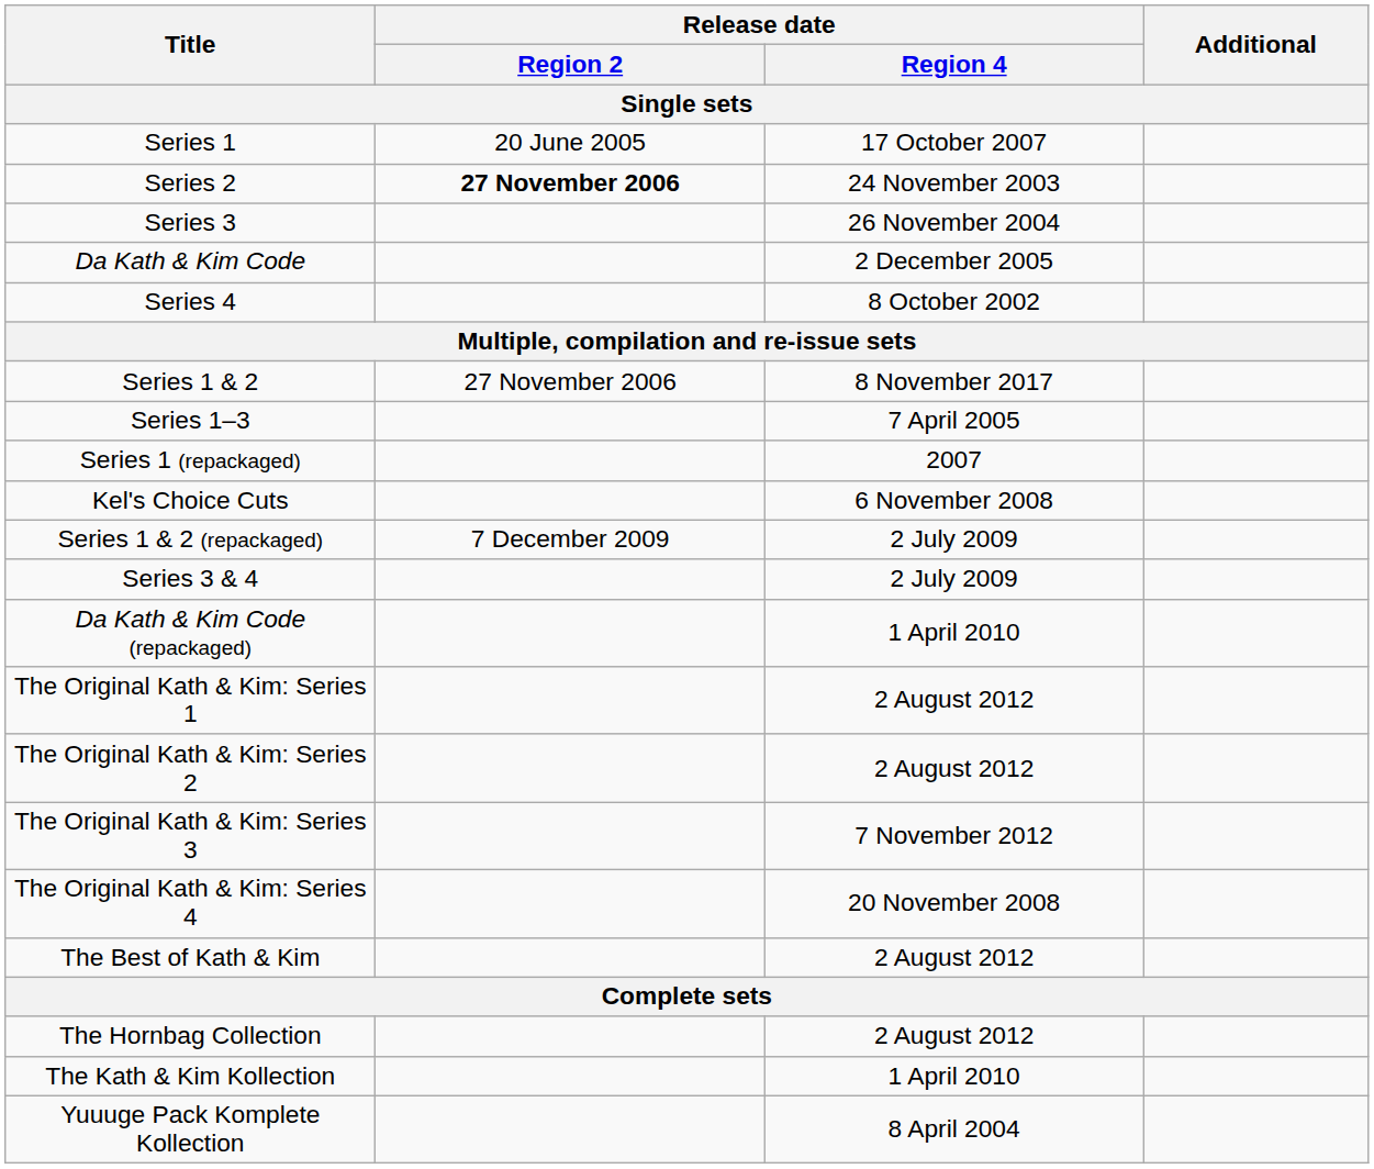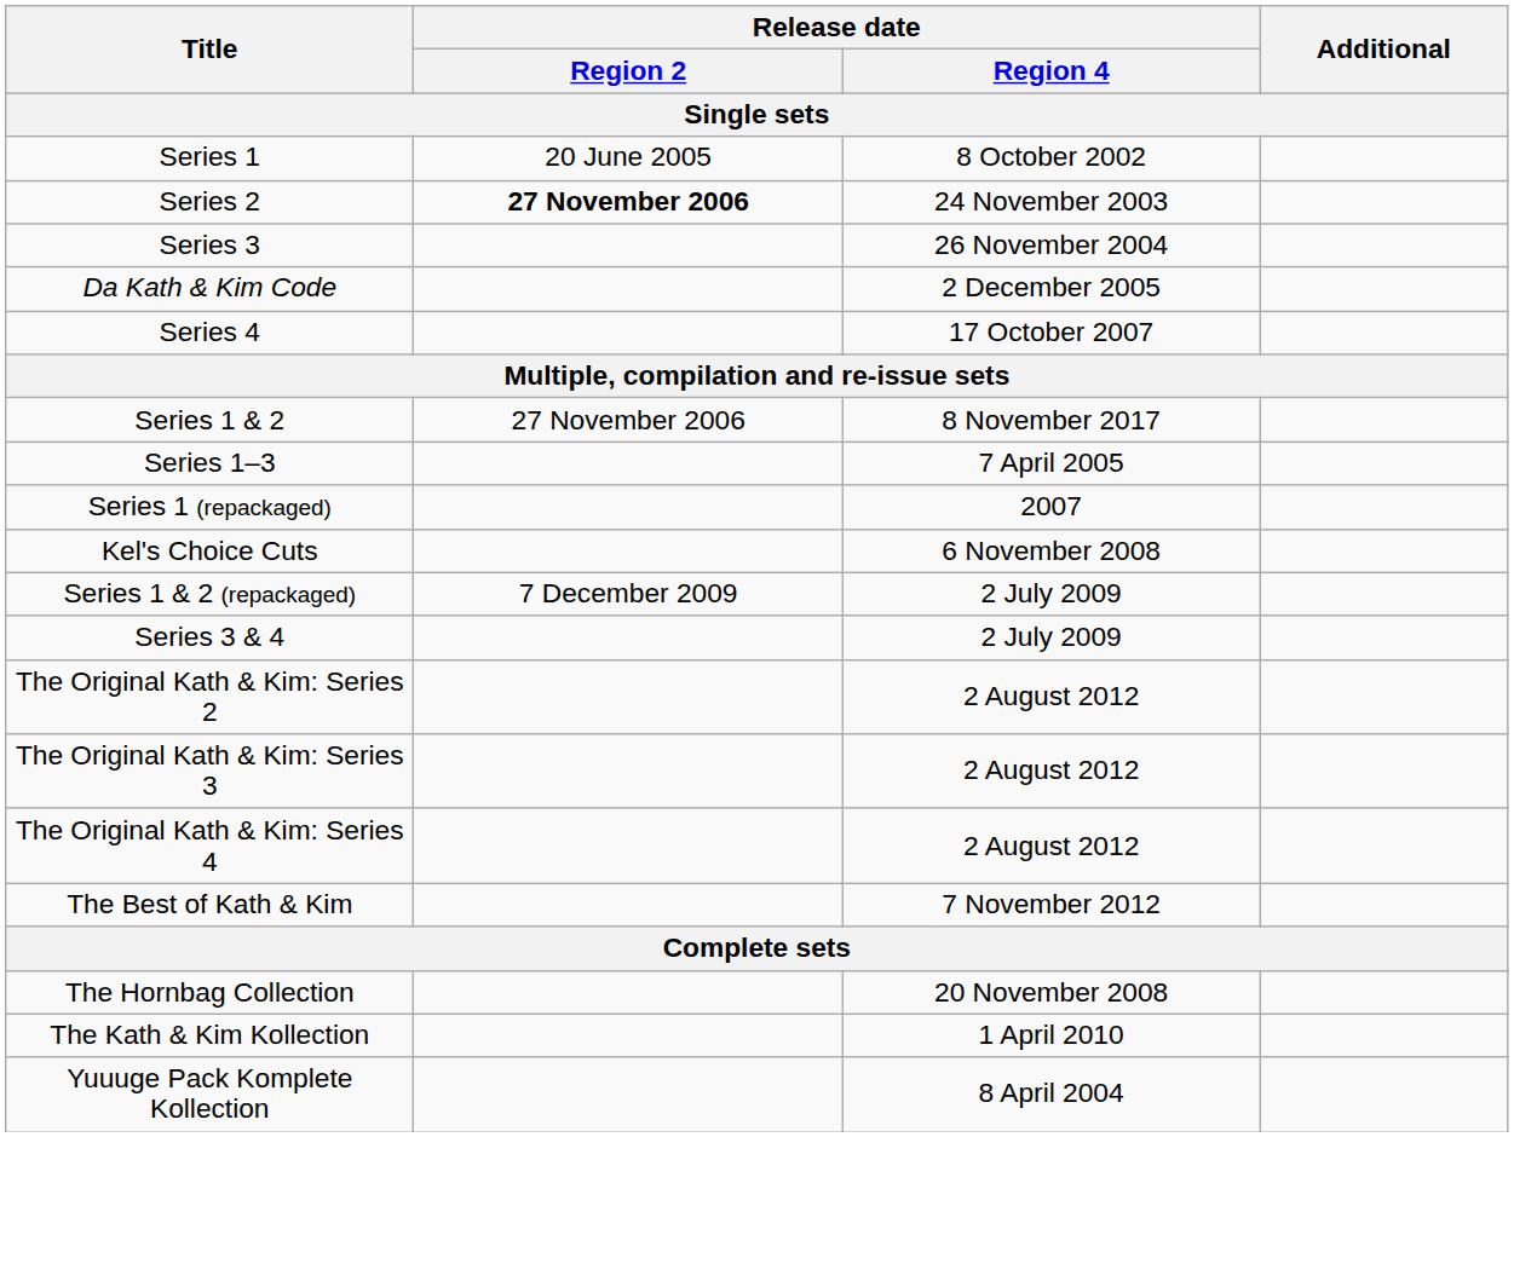 <table class="wikitable" style=width:99%;text-align:center>
 <tr>
 <th style="width:230px;" rowspan="2">Title</th>
 <th colspan=2>Release date</th>
 <th rowspan=2>Additional</th>
 </tr>
 <tr>
 <th><a href='#'>Region 2</a></th>
 <th><a href='#'>Region 4</a></th>
 </tr>
 <tr>
 <th colspan="4">Single sets</th>
 </tr>
 <tr>
 <td>Series 1</td>
 <td>20 June 2005</td>
-<td>17 October 2007</td>
+<td>8 October 2002</td>
 <td><br></td>
 </tr>
 <tr>
 <td>Series 2</td>
 <td><strong>27 November 2006</strong></td>
 <td>24 November 2003</td>
 <td><br></td>
 </tr>
 <tr>
 <td>Series 3</td>
 <td></td>
 <td>26 November 2004</td>
 <td><br></td>
 </tr>
 <tr>
 <td><em>Da Kath & Kim Code</em></td>
 <td></td>
 <td>2 December 2005</td>
 <td><br></td>
 </tr>
 <tr>
 <td>Series 4</td>
 <td></td>
-<td>8 October 2002</td>
+<td>17 October 2007</td>
 <td><br></td>
 </tr>
 <tr>
 <th colspan="4">Multiple, compilation and re-issue sets</th>
 </tr>
 <tr>
 <td>Series 1 & 2</td>
 <td>27 November 2006</td>
 <td>8 November 2017</td>
 <td><br></td>
 </tr>
 <tr>
 <td>Series 1–3</td>
 <td></td>
 <td>7 April 2005</td>
 <td><br></td>
 </tr>
 <tr>
 <td>Series 1 <small>(repackaged)</small></td>
 <td></td>
 <td>2007</td>
 <td><br></td>
 </tr>
 <tr>
 <td>Kel's Choice Cuts</td>
 <td></td>
 <td>6 November 2008</td>
 <td><br></td>
 </tr>
 <tr>
 <td>Series 1 & 2 <small>(repackaged)</small></td>
 <td>7 December 2009</td>
 <td>2 July 2009</td>
 <td><br></td>
 </tr>
 <tr>
 <td>Series 3 & 4</td>
 <td></td>
 <td>2 July 2009</td>
 <td><br></td>
 </tr>
 <tr>
-<td><em>Da Kath & Kim Code</em> <small>(repackaged)</small></td>
-<td></td>
-<td>1 April 2010</td>
-<td><br></td>
-</tr>
-<tr>
-<td>The Original Kath & Kim: Series 1</td>
-<td></td>
-<td>2 August 2012</td>
-<td><br></td>
-</tr>
-<tr>
 <td>The Original Kath & Kim: Series 2</td>
 <td></td>
 <td>2 August 2012</td>
 <td><br></td>
 </tr>
 <tr>
 <td>The Original Kath & Kim: Series 3</td>
 <td></td>
-<td>7 November 2012</td>
+<td>2 August 2012</td>
 <td><br></td>
 </tr>
 <tr>
 <td>The Original Kath & Kim: Series 4</td>
 <td></td>
-<td>20 November 2008</td>
+<td>2 August 2012</td>
 <td><br></td>
 </tr>
 <tr>
 <td>The Best of Kath & Kim</td>
 <td></td>
-<td>2 August 2012</td>
+<td>7 November 2012</td>
 <td><br></td>
 </tr>
 <tr>
 <th colspan="4">Complete sets</th>
 </tr>
 <tr>
 <td>The Hornbag Collection</td>
 <td></td>
-<td>2 August 2012</td>
+<td>20 November 2008</td>
 <td><br></td>
 </tr>
 <tr>
 <td>The Kath & Kim Kollection</td>
 <td></td>
 <td>1 April 2010</td>
 <td><br></td>
 </tr>
 <tr>
 <td>Yuuuge Pack Komplete Kollection</td>
 <td></td>
 <td>8 April 2004</td>
 <td><br></td>
 </tr>
 </table>
